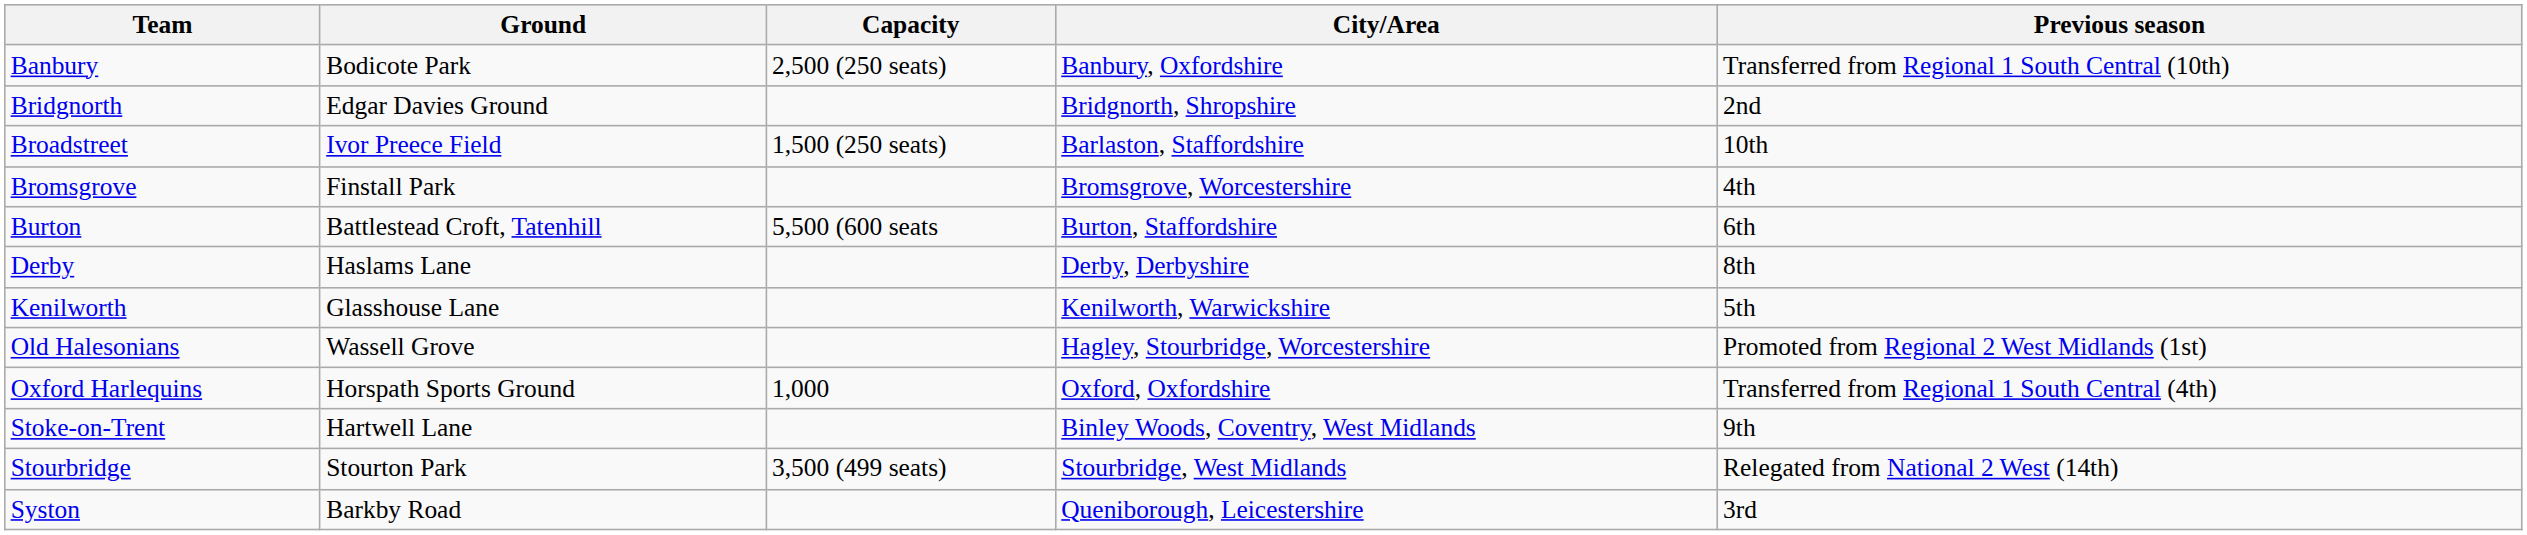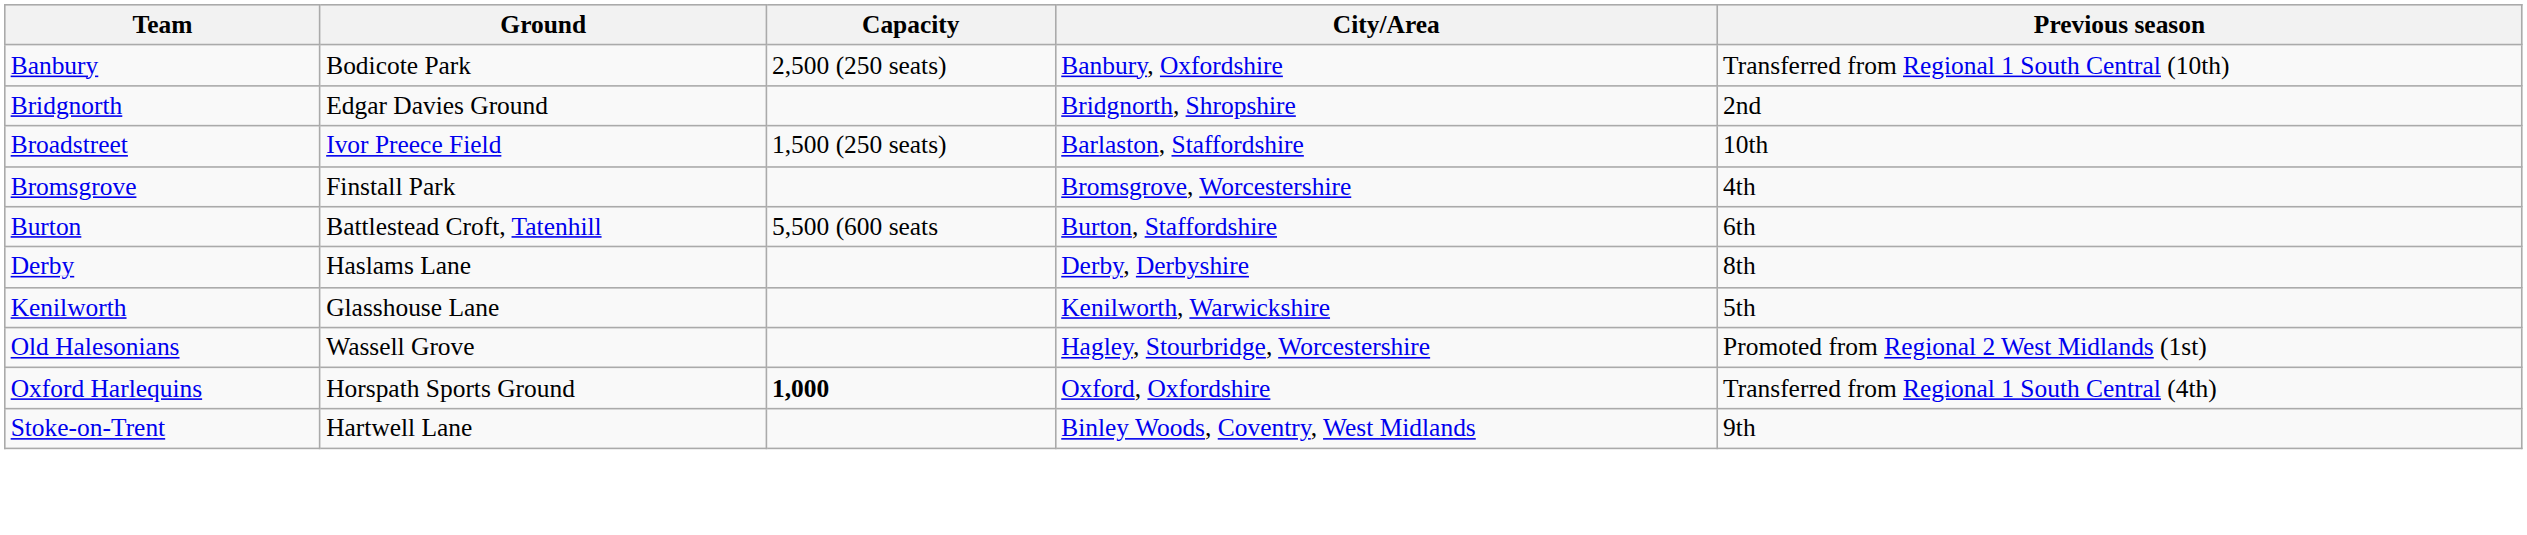 <table class="wikitable sortable" width=100%>
 <tr>
 <th>Team</th>
 <th>Ground</th>
 <th>Capacity</th>
 <th>City/Area</th>
 <th>Previous season</th>
 </tr>
 <tr>
 <td><a href='#'>Banbury</a></td>
 <td>Bodicote Park</td>
 <td>2,500 (250 seats)</td>
 <td><a href='#'>Banbury</a>, <a href='#'>Oxfordshire</a></td>
 <td>Transferred from <a href='#'>Regional 1 South Central</a> (10th)</td>
 </tr>
 <tr>
 <td><a href='#'>Bridgnorth</a></td>
 <td>Edgar Davies Ground</td>
 <td></td>
 <td><a href='#'>Bridgnorth</a>, <a href='#'>Shropshire</a></td>
 <td>2nd</td>
 </tr>
 <tr>
 <td><a href='#'>Broadstreet</a></td>
 <td><a href='#'>Ivor Preece Field</a></td>
 <td>1,500 (250 seats)</td>
 <td><a href='#'>Barlaston</a>, <a href='#'>Staffordshire</a></td>
 <td>10th</td>
 </tr>
 <tr>
 <td><a href='#'>Bromsgrove</a></td>
 <td>Finstall Park</td>
 <td></td>
 <td><a href='#'>Bromsgrove</a>, <a href='#'>Worcestershire</a></td>
 <td>4th</td>
 </tr>
 <tr>
 <td><a href='#'>Burton</a></td>
 <td>Battlestead Croft, <a href='#'>Tatenhill</a></td>
 <td>5,500 (600 seats</td>
 <td><a href='#'>Burton</a>, <a href='#'>Staffordshire</a></td>
 <td>6th</td>
 </tr>
 <tr>
 <td><a href='#'>Derby</a></td>
 <td>Haslams Lane</td>
 <td></td>
 <td><a href='#'>Derby</a>, <a href='#'>Derbyshire</a></td>
 <td>8th</td>
 </tr>
 <tr>
 <td><a href='#'>Kenilworth</a></td>
 <td>Glasshouse Lane</td>
 <td></td>
 <td><a href='#'>Kenilworth</a>, <a href='#'>Warwickshire</a></td>
 <td>5th</td>
 </tr>
 <tr>
 <td><a href='#'>Old Halesonians</a></td>
 <td>Wassell Grove</td>
 <td></td>
 <td><a href='#'>Hagley</a>, <a href='#'>Stourbridge</a>, <a href='#'>Worcestershire</a></td>
 <td>Promoted from <a href='#'>Regional 2 West Midlands</a> (1st)</td>
 </tr>
 <tr>
 <td><a href='#'>Oxford Harlequins</a></td>
 <td>Horspath Sports Ground</td>
-<td>1,000</td>
+<td><strong>1,000</strong></td>
 <td><a href='#'>Oxford</a>, <a href='#'>Oxfordshire</a></td>
 <td>Transferred from <a href='#'>Regional 1 South Central</a> (4th)</td>
 </tr>
 <tr>
 <td><a href='#'>Stoke-on-Trent</a></td>
 <td>Hartwell Lane</td>
 <td></td>
 <td><a href='#'>Binley Woods</a>, <a href='#'>Coventry</a>, <a href='#'>West Midlands</a></td>
 <td>9th</td>
 </tr>
-<tr>
-<td><a href='#'>Stourbridge</a></td>
-<td>Stourton Park</td>
-<td>3,500 (499 seats)</td>
-<td><a href='#'>Stourbridge</a>, <a href='#'>West Midlands</a></td>
-<td>Relegated from <a href='#'>National 2 West</a> (14th)</td>
-</tr>
-<tr>
-<td><a href='#'>Syston</a></td>
-<td>Barkby Road</td>
-<td></td>
-<td><a href='#'>Queniborough</a>, <a href='#'>Leicestershire</a></td>
-<td>3rd</td>
-</tr>
 </table>
